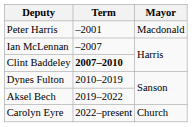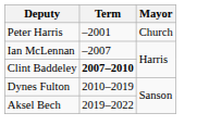 <table class="wikitable">
 <tr>
 <th>Deputy</th>
 <th>Term</th>
 <th>Mayor</th>
 </tr>
 <tr>
 <td>Peter Harris</td>
 <td>–2001</td>
-<td>Macdonald</td>
+<td>Church</td>
 </tr>
 <tr>
 <td>Ian McLennan</td>
 <td>–2007</td>
 <td rowspan=2>Harris</td>
 </tr>
 <tr>
 <td>Clint Baddeley</td>
 <td><strong>2007–2010</strong></td>
 </tr>
 <tr>
 <td>Dynes Fulton</td>
 <td>2010–2019</td>
 <td rowspan=2>Sanson</td>
 </tr>
 <tr>
 <td>Aksel Bech</td>
 <td>2019–2022</td>
 </tr>
-<tr>
-<td>Carolyn Eyre</td>
-<td>2022–present</td>
-<td>Church</td>
-</tr>
 </table>
